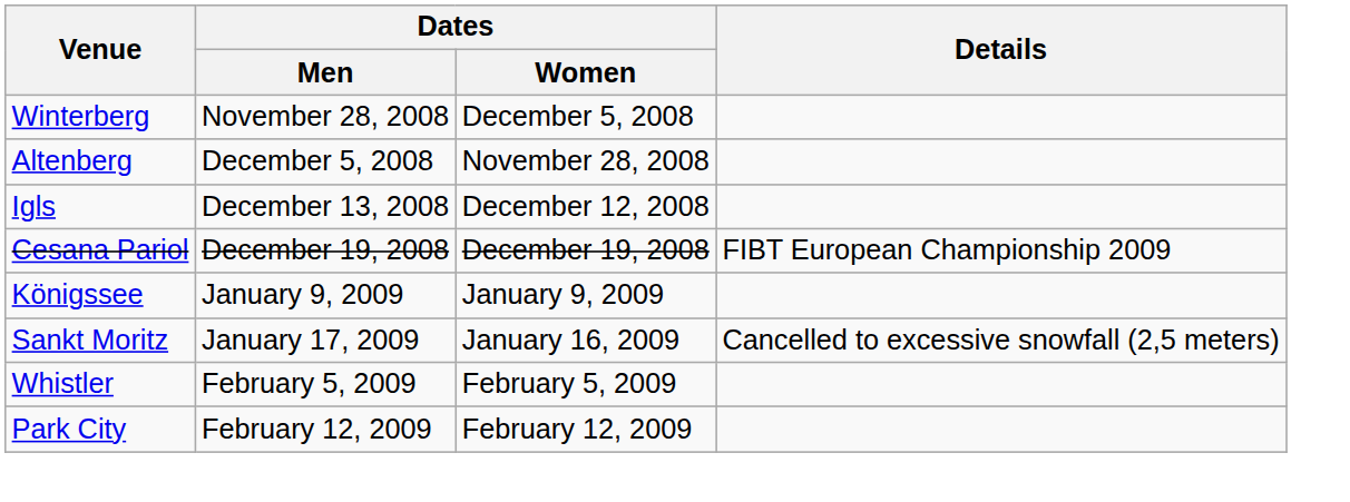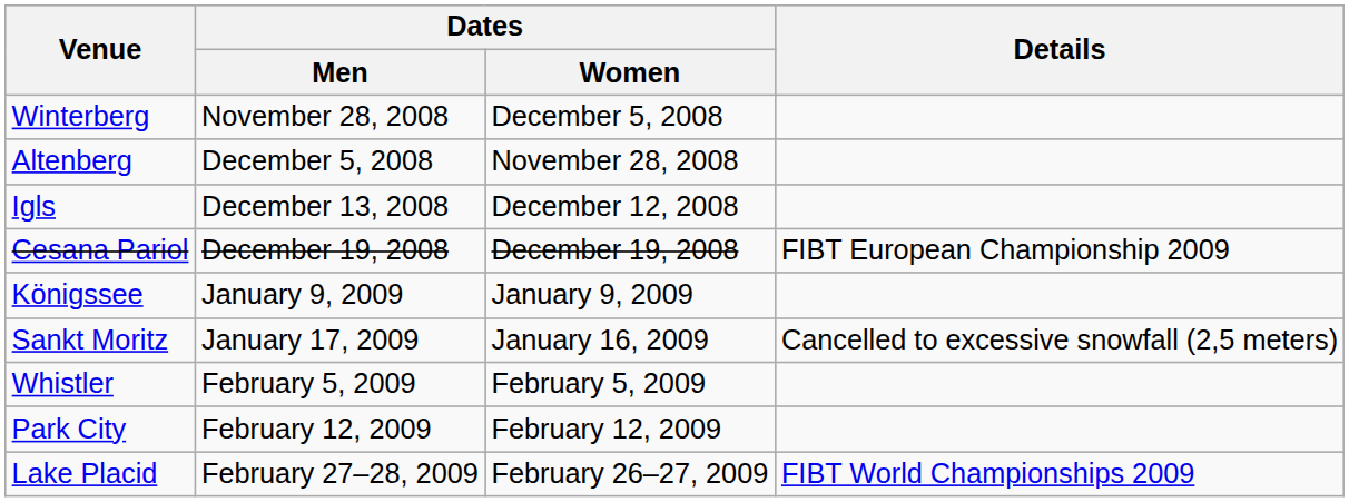 <table class= wikitable>
 <tr>
 <th rowspan=2>Venue</th>
 <th colspan=2>Dates</th>
 <th rowspan=2>Details</th>
 </tr>
 <tr>
 <th>Men</th>
 <th>Women</th>
 </tr>
 <tr>
 <td><a href='#'>Winterberg</a></td>
 <td>November 28, 2008</td>
 <td>December 5, 2008</td>
 <td></td>
 </tr>
 <tr>
 <td><a href='#'>Altenberg</a></td>
 <td>December 5, 2008</td>
 <td>November 28, 2008</td>
 <td></td>
 </tr>
 <tr>
 <td><a href='#'>Igls</a></td>
 <td>December 13, 2008</td>
 <td>December 12, 2008</td>
 <td></td>
 </tr>
 <tr>
 <td><s><a href='#'>Cesana Pariol</a></s></td>
 <td><s>December 19, 2008</s></td>
 <td><s>December 19, 2008</s></td>
 <td>FIBT European Championship 2009</td>
 </tr>
 <tr>
 <td><a href='#'>Königssee</a></td>
 <td>January 9, 2009</td>
 <td>January 9, 2009</td>
 <td></td>
 </tr>
 <tr>
 <td><a href='#'>Sankt Moritz</a></td>
 <td>January 17, 2009</td>
 <td>January 16, 2009</td>
 <td>Cancelled to excessive snowfall (2,5 meters)</td>
 </tr>
 <tr>
 <td><a href='#'>Whistler</a></td>
 <td>February 5, 2009</td>
 <td>February 5, 2009</td>
 <td></td>
 </tr>
 <tr>
 <td><a href='#'>Park City</a></td>
 <td>February 12, 2009</td>
 <td>February 12, 2009</td>
 <td></td>
 </tr>
+<tr>
+<td><a href='#'>Lake Placid</a></td>
+<td>February 27–28, 2009</td>
+<td>February 26–27, 2009</td>
+<td><a href='#'>FIBT World Championships 2009</a></td>
+</tr>
 </table>
